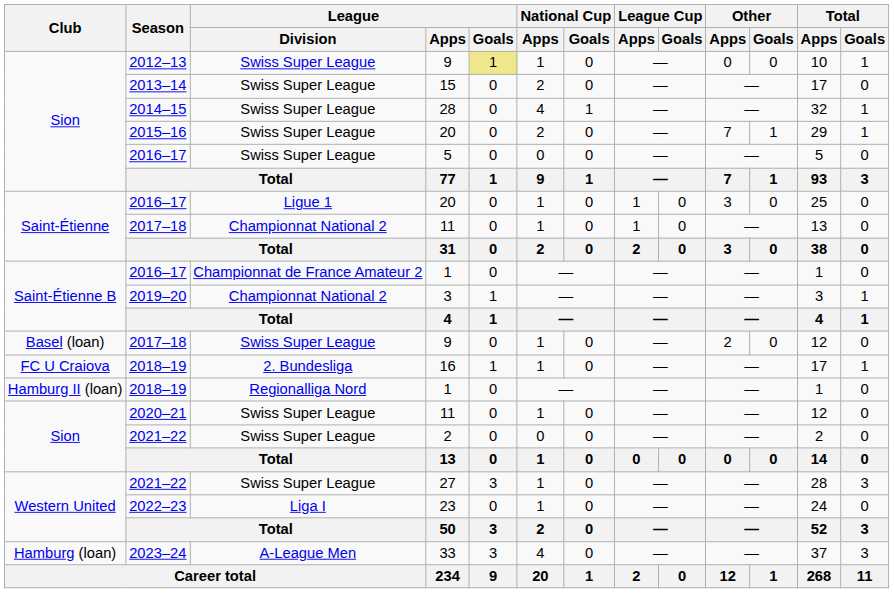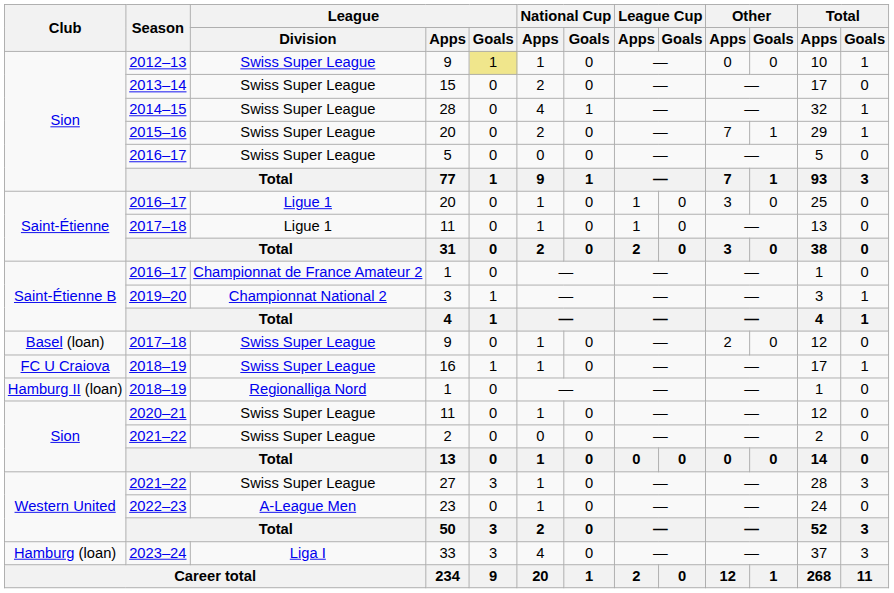 <table class="wikitable" style="text-align:center">
 <tr>
 <th rowspan="2">Club</th>
 <th rowspan="2">Season</th>
 <th colspan="3">League</th>
 <th colspan="2">National Cup</th>
 <th colspan="2">League Cup</th>
 <th colspan="2">Other</th>
 <th colspan="2">Total</th>
 </tr>
 <tr>
 <th>Division</th>
 <th>Apps</th>
 <th>Goals</th>
 <th>Apps</th>
 <th>Goals</th>
 <th>Apps</th>
 <th>Goals</th>
 <th>Apps</th>
 <th>Goals</th>
 <th>Apps</th>
 <th>Goals</th>
 </tr>
 <tr>
 <td rowspan="6"><a href='#'>Sion</a></td>
 <td><a href='#'>2012–13</a></td>
 <td><a href='#'>Swiss Super League</a></td>
 <td>9</td>
 <td style="background: khaki;">1</td>
 <td>1</td>
 <td>0</td>
 <td colspan="2">—</td>
 <td>0</td>
 <td>0</td>
 <td>10</td>
 <td>1</td>
 </tr>
 <tr>
 <td><a href='#'>2013–14</a></td>
 <td>Swiss Super League</td>
 <td>15</td>
 <td>0</td>
 <td>2</td>
 <td>0</td>
 <td colspan="2">—</td>
 <td colspan="2">—</td>
 <td>17</td>
 <td>0</td>
 </tr>
 <tr>
 <td><a href='#'>2014–15</a></td>
 <td>Swiss Super League</td>
 <td>28</td>
 <td>0</td>
 <td>4</td>
 <td>1</td>
 <td colspan="2">—</td>
 <td colspan="2">—</td>
 <td>32</td>
 <td>1</td>
 </tr>
 <tr>
 <td><a href='#'>2015–16</a></td>
 <td>Swiss Super League</td>
 <td>20</td>
 <td>0</td>
 <td>2</td>
 <td>0</td>
 <td colspan="2">—</td>
 <td>7</td>
 <td>1</td>
 <td>29</td>
 <td>1</td>
 </tr>
 <tr>
 <td><a href='#'>2016–17</a></td>
 <td>Swiss Super League</td>
 <td>5</td>
 <td>0</td>
 <td>0</td>
 <td>0</td>
 <td colspan="2">—</td>
 <td colspan="2">—</td>
 <td>5</td>
 <td>0</td>
 </tr>
 <tr>
 <th colspan="2">Total</th>
 <th>77</th>
 <th>1</th>
 <th>9</th>
 <th>1</th>
 <th colspan="2">—</th>
 <th>7</th>
 <th>1</th>
 <th>93</th>
 <th>3</th>
 </tr>
 <tr>
 <td rowspan="3"><a href='#'>Saint-Étienne</a></td>
 <td><a href='#'>2016–17</a></td>
 <td><a href='#'>Ligue 1</a></td>
 <td>20</td>
 <td>0</td>
 <td>1</td>
 <td>0</td>
 <td>1</td>
 <td>0</td>
 <td>3</td>
 <td>0</td>
 <td>25</td>
 <td>0</td>
 </tr>
 <tr>
 <td><a href='#'>2017–18</a></td>
-<td><a href='#'>Championnat National 2</a></td>
+<td>Ligue 1</td>
 <td>11</td>
 <td>0</td>
 <td>1</td>
 <td>0</td>
 <td>1</td>
 <td>0</td>
 <td colspan="2">—</td>
 <td>13</td>
 <td>0</td>
 </tr>
 <tr>
 <th colspan="2">Total</th>
 <th>31</th>
 <th>0</th>
 <th>2</th>
 <th>0</th>
 <th>2</th>
 <th>0</th>
 <th>3</th>
 <th>0</th>
 <th>38</th>
 <th>0</th>
 </tr>
 <tr>
 <td rowspan=3><a href='#'>Saint-Étienne B</a></td>
 <td><a href='#'>2016–17</a></td>
 <td><a href='#'>Championnat de France Amateur 2</a></td>
 <td>1</td>
 <td>0</td>
 <td colspan="2">—</td>
 <td colspan="2">—</td>
 <td colspan="2">—</td>
 <td>1</td>
 <td>0</td>
 </tr>
 <tr>
 <td><a href='#'>2019–20</a></td>
 <td><a href='#'>Championnat National 2</a></td>
 <td>3</td>
 <td>1</td>
 <td colspan="2">—</td>
 <td colspan="2">—</td>
 <td colspan="2">—</td>
 <td>3</td>
 <td>1</td>
 </tr>
 <tr>
 <th colspan=2>Total</th>
 <th>4</th>
 <th>1</th>
 <th colspan="2">—</th>
 <th colspan="2">—</th>
 <th colspan="2">—</th>
 <th>4</th>
 <th>1</th>
 </tr>
 <tr>
 <td><a href='#'>Basel</a> (loan)</td>
 <td><a href='#'>2017–18</a></td>
 <td><a href='#'>Swiss Super League</a></td>
 <td>9</td>
 <td>0</td>
 <td>1</td>
 <td>0</td>
 <td colspan="2">—</td>
 <td>2</td>
 <td>0</td>
 <td>12</td>
 <td>0</td>
 </tr>
 <tr>
 <td><a href='#'>FC U Craiova</a></td>
 <td><a href='#'>2018–19</a></td>
-<td><a href='#'>2. Bundesliga</a></td>
+<td><a href='#'>Swiss Super League</a></td>
 <td>16</td>
 <td>1</td>
 <td>1</td>
 <td>0</td>
 <td colspan="2">—</td>
 <td colspan="2">—</td>
 <td>17</td>
 <td>1</td>
 </tr>
 <tr>
 <td><a href='#'>Hamburg II</a> (loan)</td>
 <td><a href='#'>2018–19</a></td>
 <td><a href='#'>Regionalliga Nord</a></td>
 <td>1</td>
 <td>0</td>
 <td colspan="2">—</td>
 <td colspan="2">—</td>
 <td colspan="2">—</td>
 <td>1</td>
 <td>0</td>
 </tr>
 <tr>
 <td rowspan=3><a href='#'>Sion</a></td>
 <td><a href='#'>2020–21</a></td>
 <td>Swiss Super League</td>
 <td>11</td>
 <td>0</td>
 <td>1</td>
 <td>0</td>
 <td colspan="2">—</td>
 <td colspan="2">—</td>
 <td>12</td>
 <td>0</td>
 </tr>
 <tr>
 <td><a href='#'>2021–22</a></td>
 <td>Swiss Super League</td>
 <td>2</td>
 <td>0</td>
 <td>0</td>
 <td>0</td>
 <td colspan="2">—</td>
 <td colspan="2">—</td>
 <td>2</td>
 <td>0</td>
 </tr>
 <tr>
 <th colspan=2>Total</th>
 <th>13</th>
 <th>0</th>
 <th>1</th>
 <th>0</th>
 <th>0</th>
 <th>0</th>
 <th>0</th>
 <th>0</th>
 <th>14</th>
 <th>0</th>
 </tr>
 <tr>
 <td rowspan=3><a href='#'>Western United</a></td>
 <td><a href='#'>2021–22</a></td>
 <td>Swiss Super League</td>
 <td>27</td>
 <td>3</td>
 <td>1</td>
 <td>0</td>
 <td colspan="2">—</td>
 <td colspan="2">—</td>
 <td>28</td>
 <td>3</td>
 </tr>
 <tr>
 <td><a href='#'>2022–23</a></td>
-<td><a href='#'>Liga I</a></td>
+<td><a href='#'>A-League Men</a></td>
 <td>23</td>
 <td>0</td>
 <td>1</td>
 <td>0</td>
 <td colspan="2">—</td>
 <td colspan="2">—</td>
 <td>24</td>
 <td>0</td>
 </tr>
 <tr>
 <th colspan=2>Total</th>
 <th>50</th>
 <th>3</th>
 <th>2</th>
 <th>0</th>
 <th colspan="2">—</th>
 <th colspan="2">—</th>
 <th>52</th>
 <th>3</th>
 </tr>
 <tr>
 <td><a href='#'>Hamburg</a> (loan)</td>
 <td><a href='#'>2023–24</a></td>
-<td><a href='#'>A-League Men</a></td>
+<td><a href='#'>Liga I</a></td>
 <td>33</td>
 <td>3</td>
 <td>4</td>
 <td>0</td>
 <td colspan="2">—</td>
 <td colspan="2">—</td>
 <td>37</td>
 <td>3</td>
 </tr>
 <tr>
 <th colspan="3">Career total</th>
 <th>234</th>
 <th>9</th>
 <th>20</th>
 <th>1</th>
 <th>2</th>
 <th>0</th>
 <th>12</th>
 <th>1</th>
 <th>268</th>
 <th>11</th>
 </tr>
 </table>
